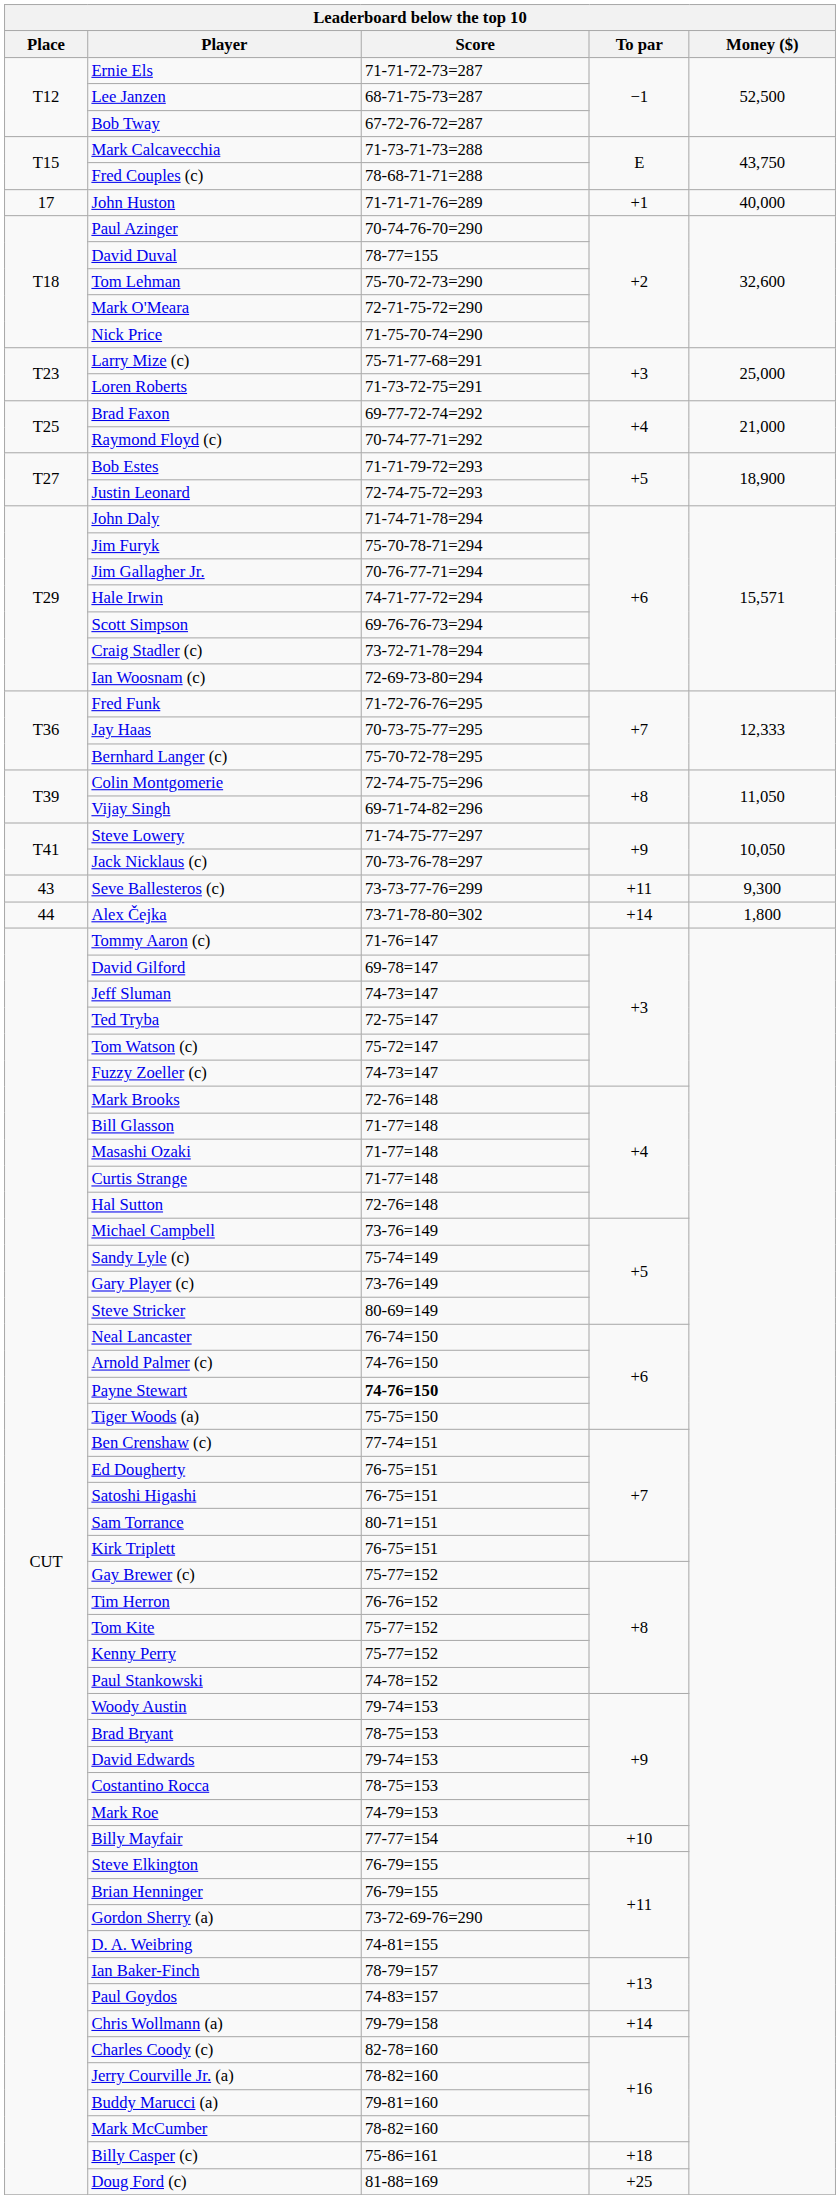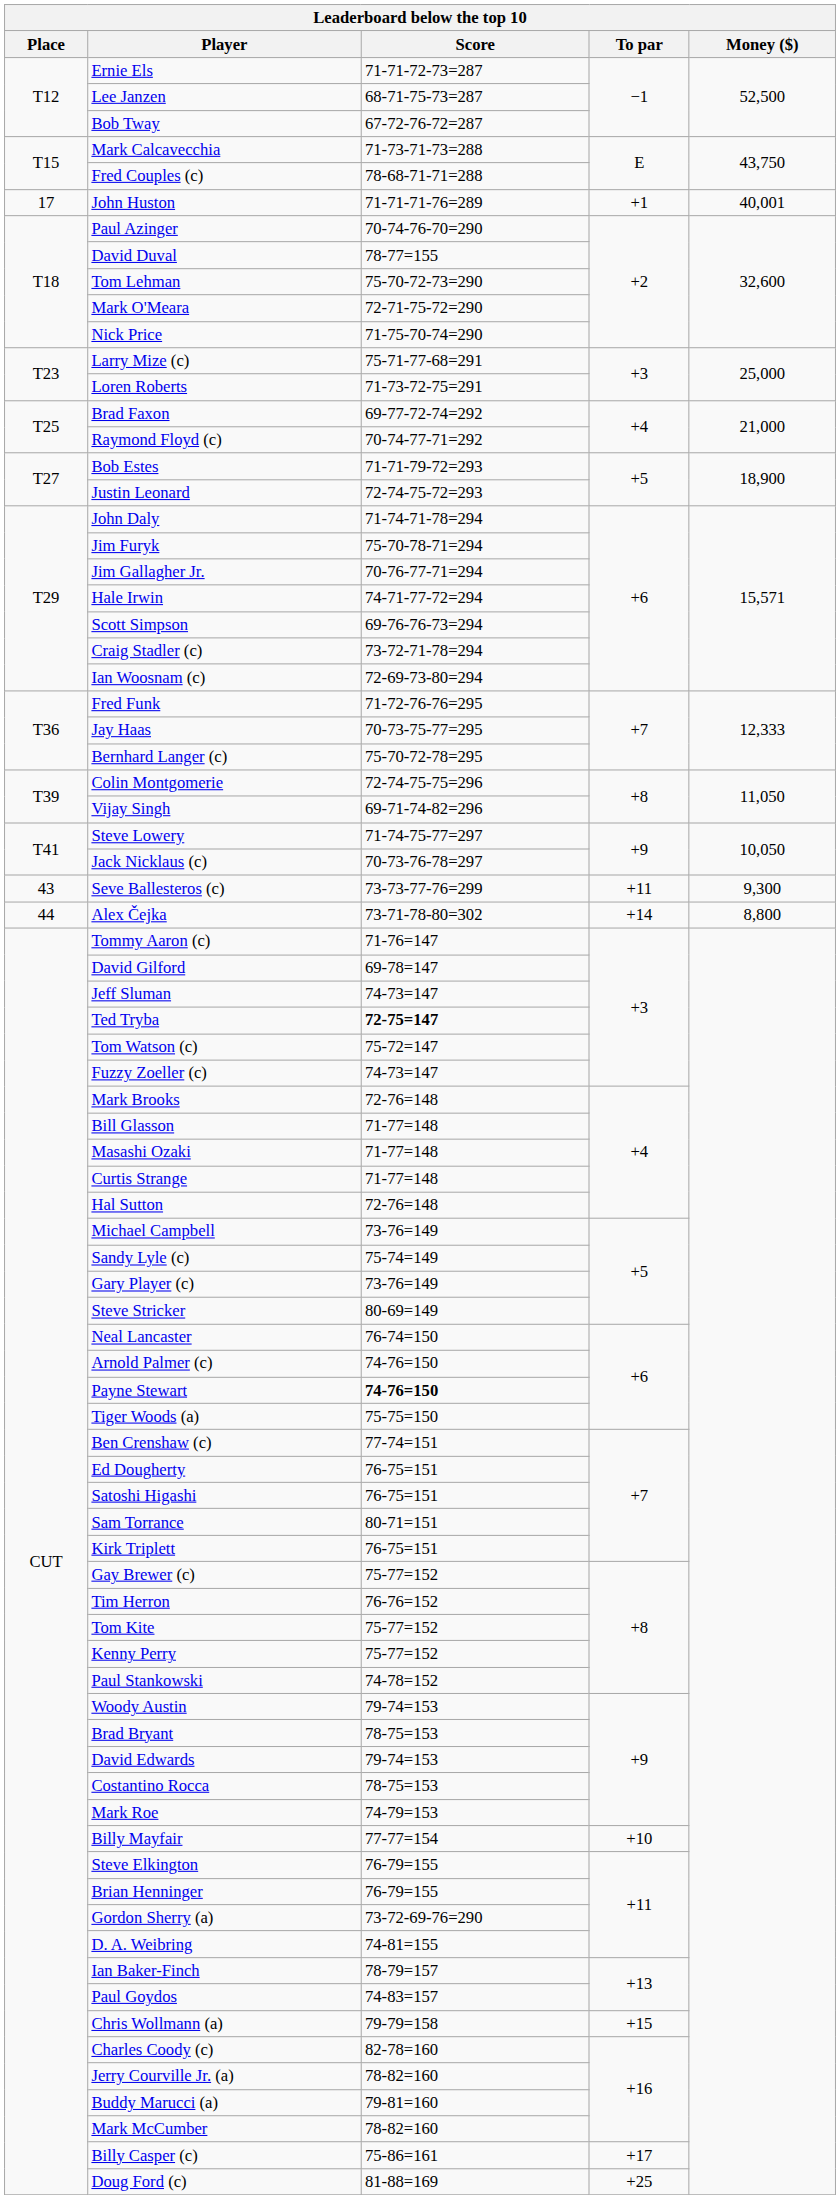 <table class="collapsible collapsed wikitable" style="width:50em; margin-top:-1px">
 <tr>
 <th scope="col" colspan="6">Leaderboard below the top 10</th>
 </tr>
 <tr>
 <th>Place</th>
 <th>Player</th>
 <th>Score</th>
 <th>To par</th>
 <th>Money ($)</th>
 </tr>
 <tr>
 <td rowspan=3 align=center>T12</td>
 <td> <a href='#'>Ernie Els</a></td>
 <td>71-71-72-73=287</td>
 <td rowspan=3 align=center>−1</td>
 <td rowspan=3 align=center>52,500</td>
 </tr>
 <tr>
 <td> <a href='#'>Lee Janzen</a></td>
 <td>68-71-75-73=287</td>
 </tr>
 <tr>
 <td> <a href='#'>Bob Tway</a></td>
 <td>67-72-76-72=287</td>
 </tr>
 <tr>
 <td rowspan=2 align=center>T15</td>
 <td> <a href='#'>Mark Calcavecchia</a></td>
 <td>71-73-71-73=288</td>
 <td rowspan=2 align=center>E</td>
 <td rowspan=2 align=center>43,750</td>
 </tr>
 <tr>
 <td> <a href='#'>Fred Couples</a> (c)</td>
 <td>78-68-71-71=288</td>
 </tr>
 <tr>
 <td align=center>17</td>
 <td> <a href='#'>John Huston</a></td>
 <td>71-71-71-76=289</td>
 <td align=center>+1</td>
-<td align=center>40,000</td>
+<td align=center>40,001</td>
 </tr>
 <tr>
 <td rowspan=5 align=center>T18</td>
 <td> <a href='#'>Paul Azinger</a></td>
 <td>70-74-76-70=290</td>
 <td rowspan=5 align=center>+2</td>
 <td rowspan=5 align=center>32,600</td>
 </tr>
 <tr>
 <td> <a href='#'>David Duval</a></td>
 <td>78-77=155</td>
 </tr>
 <tr>
 <td> <a href='#'>Tom Lehman</a></td>
 <td>75-70-72-73=290</td>
 </tr>
 <tr>
 <td> <a href='#'>Mark O'Meara</a></td>
 <td>72-71-75-72=290</td>
 </tr>
 <tr>
 <td> <a href='#'>Nick Price</a></td>
 <td>71-75-70-74=290</td>
 </tr>
 <tr>
 <td rowspan=2 align=center>T23</td>
 <td> <a href='#'>Larry Mize</a> (c)</td>
 <td>75-71-77-68=291</td>
 <td rowspan=2 align=center>+3</td>
 <td rowspan=2 align=center>25,000</td>
 </tr>
 <tr>
 <td> <a href='#'>Loren Roberts</a></td>
 <td>71-73-72-75=291</td>
 </tr>
 <tr>
 <td rowspan=2 align=center>T25</td>
 <td> <a href='#'>Brad Faxon</a></td>
 <td>69-77-72-74=292</td>
 <td rowspan=2 align=center>+4</td>
 <td rowspan=2 align=center>21,000</td>
 </tr>
 <tr>
 <td> <a href='#'>Raymond Floyd</a> (c)</td>
 <td>70-74-77-71=292</td>
 </tr>
 <tr>
 <td rowspan=2 align=center>T27</td>
 <td> <a href='#'>Bob Estes</a></td>
 <td>71-71-79-72=293</td>
 <td rowspan=2 align=center>+5</td>
 <td rowspan=2 align=center>18,900</td>
 </tr>
 <tr>
 <td> <a href='#'>Justin Leonard</a></td>
 <td>72-74-75-72=293</td>
 </tr>
 <tr>
 <td rowspan=7 align=center>T29</td>
 <td> <a href='#'>John Daly</a></td>
 <td>71-74-71-78=294</td>
 <td rowspan=7 align=center>+6</td>
 <td rowspan=7 align=center>15,571</td>
 </tr>
 <tr>
 <td> <a href='#'>Jim Furyk</a></td>
 <td>75-70-78-71=294</td>
 </tr>
 <tr>
 <td> <a href='#'>Jim Gallagher Jr.</a></td>
 <td>70-76-77-71=294</td>
 </tr>
 <tr>
 <td> <a href='#'>Hale Irwin</a></td>
 <td>74-71-77-72=294</td>
 </tr>
 <tr>
 <td> <a href='#'>Scott Simpson</a></td>
 <td>69-76-76-73=294</td>
 </tr>
 <tr>
 <td> <a href='#'>Craig Stadler</a> (c)</td>
 <td>73-72-71-78=294</td>
 </tr>
 <tr>
 <td> <a href='#'>Ian Woosnam</a> (c)</td>
 <td>72-69-73-80=294</td>
 </tr>
 <tr>
 <td rowspan=3 align=center>T36</td>
 <td> <a href='#'>Fred Funk</a></td>
 <td>71-72-76-76=295</td>
 <td rowspan=3 align=center>+7</td>
 <td rowspan=3 align=center>12,333</td>
 </tr>
 <tr>
 <td> <a href='#'>Jay Haas</a></td>
 <td>70-73-75-77=295</td>
 </tr>
 <tr>
 <td> <a href='#'>Bernhard Langer</a> (c)</td>
 <td>75-70-72-78=295</td>
 </tr>
 <tr>
 <td rowspan=2 align=center>T39</td>
 <td> <a href='#'>Colin Montgomerie</a></td>
 <td>72-74-75-75=296</td>
 <td rowspan=2 align=center>+8</td>
 <td rowspan=2 align=center>11,050</td>
 </tr>
 <tr>
 <td> <a href='#'>Vijay Singh</a></td>
 <td>69-71-74-82=296</td>
 </tr>
 <tr>
 <td rowspan=2 align=center>T41</td>
 <td> <a href='#'>Steve Lowery</a></td>
 <td>71-74-75-77=297</td>
 <td rowspan=2 align=center>+9</td>
 <td rowspan=2 align=center>10,050</td>
 </tr>
 <tr>
 <td> <a href='#'>Jack Nicklaus</a> (c)</td>
 <td>70-73-76-78=297</td>
 </tr>
 <tr>
 <td align=center>43</td>
 <td> <a href='#'>Seve Ballesteros</a> (c)</td>
 <td>73-73-77-76=299</td>
 <td align=center>+11</td>
 <td align=center>9,300</td>
 </tr>
 <tr>
 <td align=center>44</td>
 <td> <a href='#'>Alex Čejka</a></td>
 <td>73-71-78-80=302</td>
 <td align=center>+14</td>
-<td align=center>1,800</td>
+<td align=center>8,800</td>
 </tr>
 <tr>
 <td rowspan=48 align=center>CUT</td>
 <td> <a href='#'>Tommy Aaron</a> (c)</td>
 <td>71-76=147</td>
 <td rowspan=6 align=center>+3</td>
 <td rowspan=48 align=center></td>
 </tr>
 <tr>
 <td> <a href='#'>David Gilford</a></td>
 <td>69-78=147</td>
 </tr>
 <tr>
 <td> <a href='#'>Jeff Sluman</a></td>
 <td>74-73=147</td>
 </tr>
 <tr>
 <td> <a href='#'>Ted Tryba</a></td>
-<td>72-75=147</td>
+<td><strong>72-75=147</strong></td>
 </tr>
 <tr>
 <td> <a href='#'>Tom Watson</a> (c)</td>
 <td>75-72=147</td>
 </tr>
 <tr>
 <td> <a href='#'>Fuzzy Zoeller</a> (c)</td>
 <td>74-73=147</td>
 </tr>
 <tr>
 <td> <a href='#'>Mark Brooks</a></td>
 <td>72-76=148</td>
 <td rowspan=5 align=center>+4</td>
 </tr>
 <tr>
 <td> <a href='#'>Bill Glasson</a></td>
 <td>71-77=148</td>
 </tr>
 <tr>
 <td> <a href='#'>Masashi Ozaki</a></td>
 <td>71-77=148</td>
 </tr>
 <tr>
 <td> <a href='#'>Curtis Strange</a></td>
 <td>71-77=148</td>
 </tr>
 <tr>
 <td> <a href='#'>Hal Sutton</a></td>
 <td>72-76=148</td>
 </tr>
 <tr>
 <td> <a href='#'>Michael Campbell</a></td>
 <td>73-76=149</td>
 <td rowspan=4 align=center>+5</td>
 </tr>
 <tr>
 <td> <a href='#'>Sandy Lyle</a> (c)</td>
 <td>75-74=149</td>
 </tr>
 <tr>
 <td> <a href='#'>Gary Player</a> (c)</td>
 <td>73-76=149</td>
 </tr>
 <tr>
 <td> <a href='#'>Steve Stricker</a></td>
 <td>80-69=149</td>
 </tr>
 <tr>
 <td> <a href='#'>Neal Lancaster</a></td>
 <td>76-74=150</td>
 <td rowspan=4 align=center>+6</td>
 </tr>
 <tr>
 <td> <a href='#'>Arnold Palmer</a> (c)</td>
 <td>74-76=150</td>
 </tr>
 <tr>
 <td> <a href='#'>Payne Stewart</a></td>
 <td><strong>74-76=150</strong></td>
 </tr>
 <tr>
 <td> <a href='#'>Tiger Woods</a> (a)</td>
 <td>75-75=150</td>
 </tr>
 <tr>
 <td> <a href='#'>Ben Crenshaw</a> (c)</td>
 <td>77-74=151</td>
 <td rowspan=5 align=center>+7</td>
 </tr>
 <tr>
 <td> <a href='#'>Ed Dougherty</a></td>
 <td>76-75=151</td>
 </tr>
 <tr>
 <td> <a href='#'>Satoshi Higashi</a></td>
 <td>76-75=151</td>
 </tr>
 <tr>
 <td> <a href='#'>Sam Torrance</a></td>
 <td>80-71=151</td>
 </tr>
 <tr>
 <td> <a href='#'>Kirk Triplett</a></td>
 <td>76-75=151</td>
 </tr>
 <tr>
 <td> <a href='#'>Gay Brewer</a> (c)</td>
 <td>75-77=152</td>
 <td rowspan=5 align=center>+8</td>
 </tr>
 <tr>
 <td> <a href='#'>Tim Herron</a></td>
 <td>76-76=152</td>
 </tr>
 <tr>
 <td> <a href='#'>Tom Kite</a></td>
 <td>75-77=152</td>
 </tr>
 <tr>
 <td> <a href='#'>Kenny Perry</a></td>
 <td>75-77=152</td>
 </tr>
 <tr>
 <td> <a href='#'>Paul Stankowski</a></td>
 <td>74-78=152</td>
 </tr>
 <tr>
 <td> <a href='#'>Woody Austin</a></td>
 <td>79-74=153</td>
 <td rowspan=5 align=center>+9</td>
 </tr>
 <tr>
 <td> <a href='#'>Brad Bryant</a></td>
 <td>78-75=153</td>
 </tr>
 <tr>
 <td> <a href='#'>David Edwards</a></td>
 <td>79-74=153</td>
 </tr>
 <tr>
 <td> <a href='#'>Costantino Rocca</a></td>
 <td>78-75=153</td>
 </tr>
 <tr>
 <td> <a href='#'>Mark Roe</a></td>
 <td>74-79=153</td>
 </tr>
 <tr>
 <td> <a href='#'>Billy Mayfair</a></td>
 <td>77-77=154</td>
 <td align=center>+10</td>
 </tr>
 <tr>
 <td> <a href='#'>Steve Elkington</a></td>
 <td>76-79=155</td>
 <td rowspan=4 align=center>+11</td>
 </tr>
 <tr>
 <td> <a href='#'>Brian Henninger</a></td>
 <td>76-79=155</td>
 </tr>
 <tr>
 <td> <a href='#'>Gordon Sherry</a> (a)</td>
 <td>73-72-69-76=290</td>
 </tr>
 <tr>
 <td> <a href='#'>D. A. Weibring</a></td>
 <td>74-81=155</td>
 </tr>
 <tr>
 <td> <a href='#'>Ian Baker-Finch</a></td>
 <td>78-79=157</td>
 <td rowspan=2 align=center>+13</td>
 </tr>
 <tr>
 <td> <a href='#'>Paul Goydos</a></td>
 <td>74-83=157</td>
 </tr>
 <tr>
 <td> <a href='#'>Chris Wollmann</a> (a)</td>
 <td>79-79=158</td>
-<td align=center>+14</td>
+<td align=center>+15</td>
 </tr>
 <tr>
 <td> <a href='#'>Charles Coody</a> (c)</td>
 <td>82-78=160</td>
 <td rowspan=4 align=center>+16</td>
 </tr>
 <tr>
 <td> <a href='#'>Jerry Courville Jr.</a> (a)</td>
 <td>78-82=160</td>
 </tr>
 <tr>
 <td> <a href='#'>Buddy Marucci</a> (a)</td>
 <td>79-81=160</td>
 </tr>
 <tr>
 <td> <a href='#'>Mark McCumber</a></td>
 <td>78-82=160</td>
 </tr>
 <tr>
 <td> <a href='#'>Billy Casper</a> (c)</td>
 <td>75-86=161</td>
-<td align=center>+18</td>
+<td align=center>+17</td>
 </tr>
 <tr>
 <td> <a href='#'>Doug Ford</a> (c)</td>
 <td>81-88=169</td>
 <td align=center>+25</td>
 </tr>
 </table>
